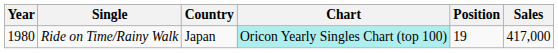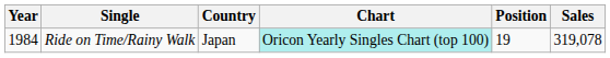 <table class="wikitable">
 <tr>
 <th>Year</th>
 <th>Single</th>
 <th>Country</th>
 <th>Chart</th>
 <th>Position</th>
 <th>Sales</th>
 </tr>
 <tr>
-<td>1980</td>
+<td>1984</td>
 <td><em>Ride on Time/Rainy Walk</em></td>
 <td>Japan</td>
 <td style="background: paleturquoise;">Oricon Yearly Singles Chart (top 100)</td>
 <td>19</td>
-<td>417,000</td>
+<td>319,078</td>
 </tr>
 </table>
